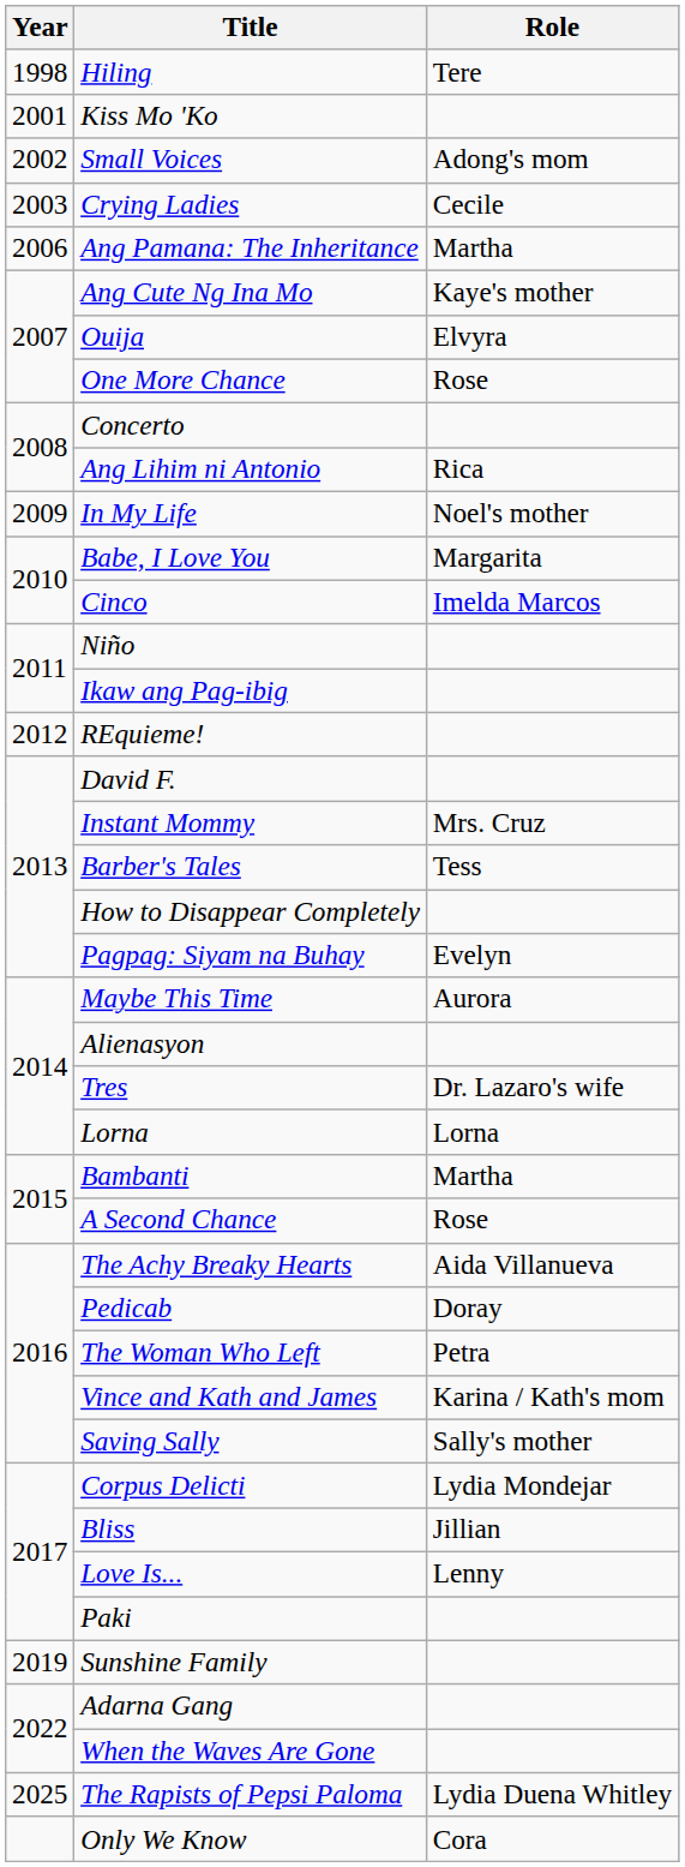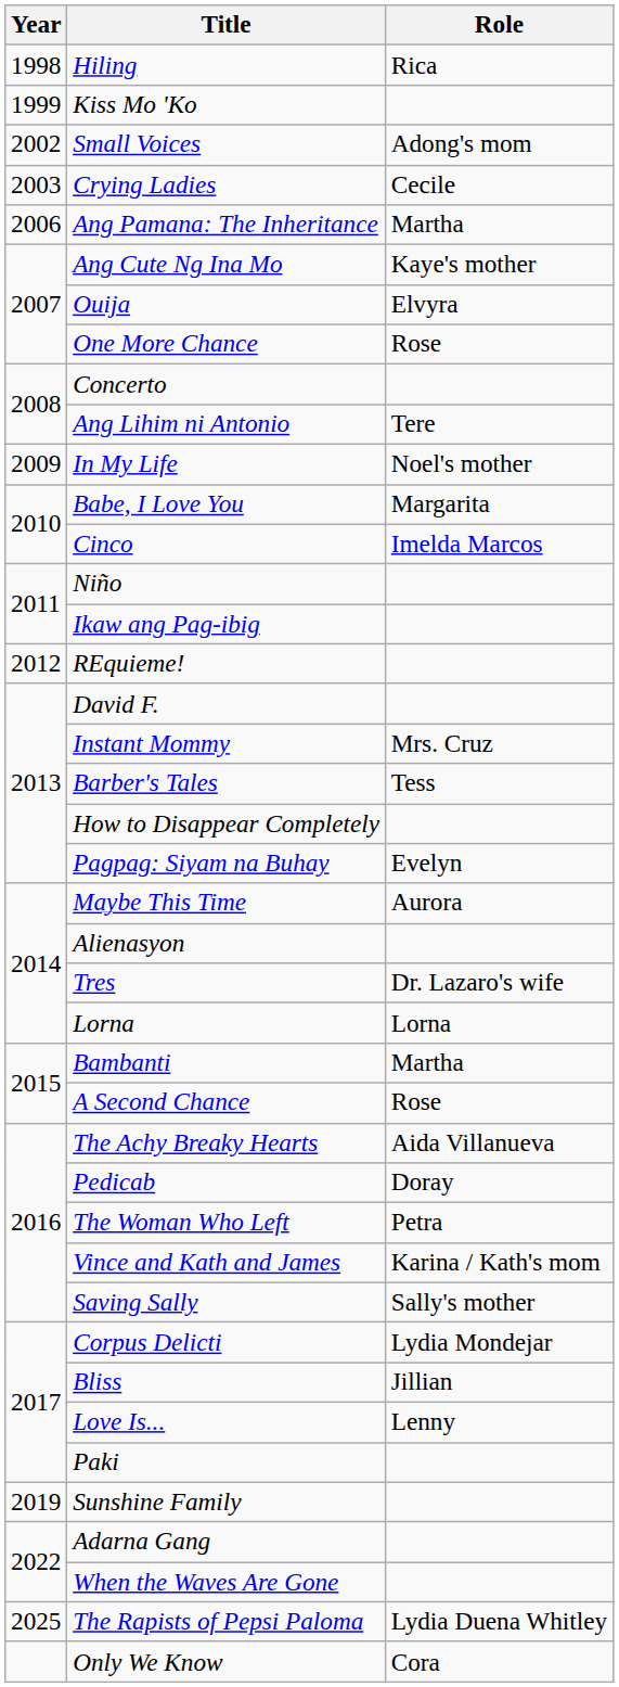 <table class="wikitable">
 <tr>
 <th>Year</th>
 <th>Title</th>
 <th>Role</th>
 </tr>
 <tr>
 <td>1998</td>
 <td><em><a href='#'>Hiling</a></em></td>
-<td>Tere</td>
+<td>Rica</td>
 </tr>
 <tr>
-<td>2001</td>
+<td>1999</td>
 <td><em>Kiss Mo 'Ko</em></td>
 <td></td>
 </tr>
 <tr>
 <td>2002</td>
 <td><em><a href='#'>Small Voices</a></em></td>
 <td>Adong's mom</td>
 </tr>
 <tr>
 <td>2003</td>
 <td><em><a href='#'>Crying Ladies</a></em></td>
 <td>Cecile</td>
 </tr>
 <tr>
 <td>2006</td>
 <td><em><a href='#'>Ang Pamana: The Inheritance</a></em></td>
 <td>Martha</td>
 </tr>
 <tr>
 <td rowspan="3">2007</td>
 <td><em><a href='#'>Ang Cute Ng Ina Mo</a></em></td>
 <td>Kaye's mother</td>
 </tr>
 <tr>
 <td><em><a href='#'>Ouija</a></em></td>
 <td>Elvyra</td>
 </tr>
 <tr>
 <td><em><a href='#'>One More Chance</a></em></td>
 <td>Rose</td>
 </tr>
 <tr>
 <td rowspan="2">2008</td>
 <td><em>Concerto</em></td>
 <td></td>
 </tr>
 <tr>
 <td><em><a href='#'>Ang Lihim ni Antonio</a></em></td>
-<td>Rica</td>
+<td>Tere</td>
 </tr>
 <tr>
 <td>2009</td>
 <td><em><a href='#'>In My Life</a></em></td>
 <td>Noel's mother</td>
 </tr>
 <tr>
 <td rowspan="2">2010</td>
 <td><em><a href='#'>Babe, I Love You</a></em></td>
 <td>Margarita</td>
 </tr>
 <tr>
 <td><em><a href='#'>Cinco</a></em></td>
 <td><a href='#'>Imelda Marcos</a></td>
 </tr>
 <tr>
 <td rowspan="2">2011</td>
 <td><em>Niño</em></td>
 <td></td>
 </tr>
 <tr>
 <td><em><a href='#'>Ikaw ang Pag-ibig</a></em></td>
 <td></td>
 </tr>
 <tr>
 <td>2012</td>
 <td><em>REquieme!</em></td>
 <td></td>
 </tr>
 <tr>
 <td rowspan="5">2013</td>
 <td><em>David F.</em></td>
 <td></td>
 </tr>
 <tr>
 <td><em><a href='#'>Instant Mommy</a></em></td>
 <td>Mrs. Cruz</td>
 </tr>
 <tr>
 <td><em><a href='#'>Barber's Tales</a></em></td>
 <td>Tess</td>
 </tr>
 <tr>
 <td><em>How to Disappear Completely</em></td>
 <td></td>
 </tr>
 <tr>
 <td><em><a href='#'>Pagpag: Siyam na Buhay</a></em></td>
 <td>Evelyn</td>
 </tr>
 <tr>
 <td rowspan="4">2014</td>
 <td><em><a href='#'>Maybe This Time</a></em></td>
 <td>Aurora</td>
 </tr>
 <tr>
 <td><em>Alienasyon</em></td>
 <td></td>
 </tr>
 <tr>
 <td><em><a href='#'>Tres</a></em></td>
 <td>Dr. Lazaro's wife</td>
 </tr>
 <tr>
 <td><em>Lorna</em></td>
 <td>Lorna</td>
 </tr>
 <tr>
 <td rowspan="2">2015</td>
 <td><em><a href='#'>Bambanti</a></em></td>
 <td>Martha</td>
 </tr>
 <tr>
 <td><em><a href='#'>A Second Chance</a></em></td>
 <td>Rose</td>
 </tr>
 <tr>
 <td rowspan="5">2016</td>
 <td><em><a href='#'>The Achy Breaky Hearts</a></em></td>
 <td>Aida Villanueva </td>
 </tr>
 <tr>
 <td><em><a href='#'>Pedicab</a></em></td>
 <td>Doray</td>
 </tr>
 <tr>
 <td><em><a href='#'>The Woman Who Left</a></em></td>
 <td>Petra</td>
 </tr>
 <tr>
 <td><em><a href='#'>Vince and Kath and James</a></em></td>
 <td>Karina / Kath's mom</td>
 </tr>
 <tr>
 <td><em><a href='#'>Saving Sally</a></em></td>
 <td>Sally's mother</td>
 </tr>
 <tr>
 <td rowspan="4">2017</td>
 <td><em><a href='#'>Corpus Delicti</a></em></td>
 <td>Lydia Mondejar</td>
 </tr>
 <tr>
 <td><em><a href='#'>Bliss</a></em></td>
 <td>Jillian</td>
 </tr>
 <tr>
 <td><em><a href='#'>Love Is...</a></em></td>
 <td>Lenny</td>
 </tr>
 <tr>
 <td><em>Paki</em></td>
 <td></td>
 </tr>
 <tr>
 <td>2019</td>
 <td><em>Sunshine Family</em></td>
 <td></td>
 </tr>
 <tr>
 <td rowspan="2">2022</td>
 <td><em>Adarna Gang</em></td>
 <td></td>
 </tr>
 <tr>
 <td><em><a href='#'>When the Waves Are Gone</a></em></td>
 <td></td>
 </tr>
 <tr>
 <td>2025</td>
 <td><em><a href='#'>The Rapists of Pepsi Paloma</a></em></td>
 <td>Lydia Duena Whitley</td>
 </tr>
 <tr>
 <td></td>
 <td><em>Only We Know</em></td>
 <td>Cora</td>
 </tr>
 </table>
